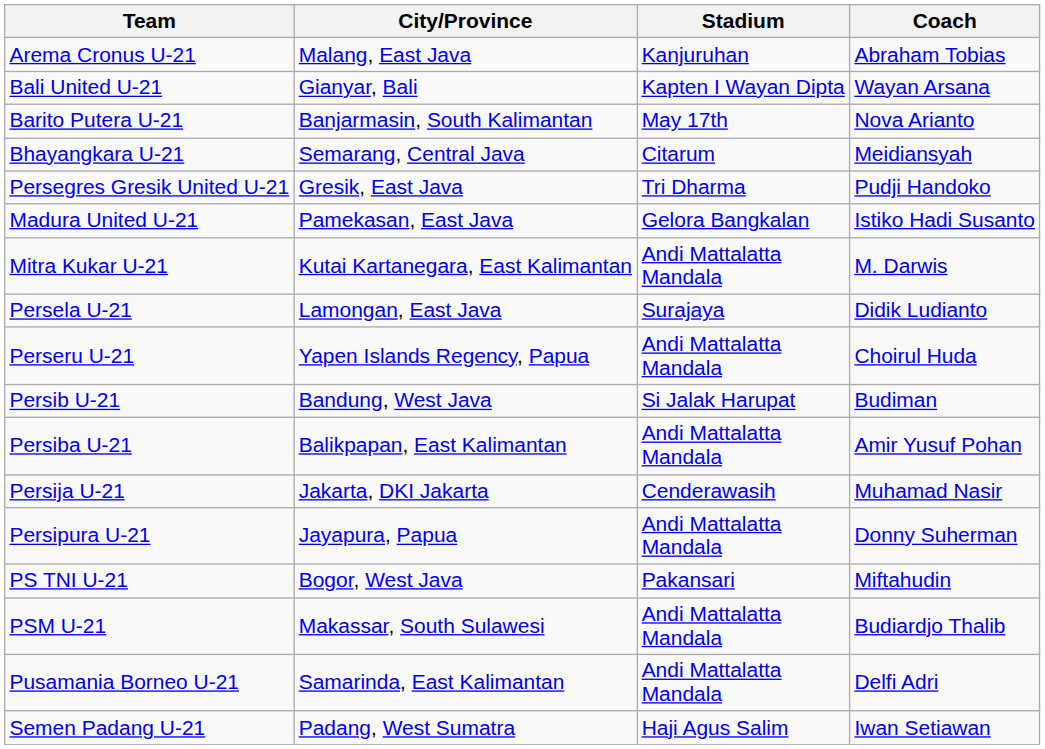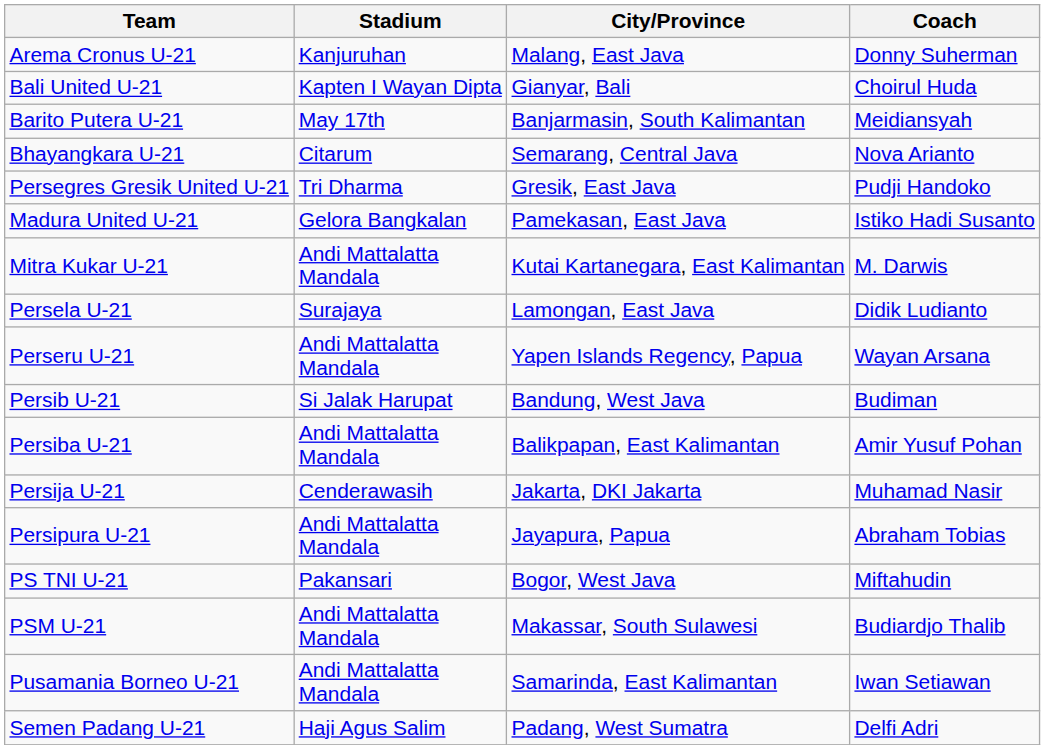 <table class="wikitable sortable" style="text-align: left;">
 <tr>
 <th>Team</th>
+<th>Stadium</th>
 <th>City/Province</th>
-<th>Stadium</th>
 <th>Coach</th>
 </tr>
 <tr>
 <td><a href='#'>Arema Cronus U-21</a></td>
+<td><a href='#'>Kanjuruhan</a></td>
 <td><a href='#'>Malang</a>, <a href='#'>East Java</a></td>
-<td><a href='#'>Kanjuruhan</a></td>
-<td> <a href='#'>Abraham Tobias</a></td>
+<td> <a href='#'>Donny Suherman</a></td>
 </tr>
 <tr>
 <td><a href='#'>Bali United U-21</a></td>
+<td><a href='#'>Kapten I Wayan Dipta</a></td>
 <td><a href='#'>Gianyar</a>, <a href='#'>Bali</a></td>
-<td><a href='#'>Kapten I Wayan Dipta</a></td>
-<td> <a href='#'>Wayan Arsana</a></td>
+<td> <a href='#'>Choirul Huda</a></td>
 </tr>
 <tr>
 <td><a href='#'>Barito Putera U-21</a></td>
+<td><a href='#'>May 17th</a></td>
 <td><a href='#'>Banjarmasin</a>, <a href='#'>South Kalimantan</a></td>
-<td><a href='#'>May 17th</a></td>
+<td> <a href='#'>Meidiansyah</a></td>
+</tr>
+<tr>
+<td><a href='#'>Bhayangkara U-21</a></td>
+<td><a href='#'>Citarum</a></td>
+<td><a href='#'>Semarang</a>, <a href='#'>Central Java</a></td>
 <td> <a href='#'>Nova Arianto</a></td>
 </tr>
 <tr>
-<td><a href='#'>Bhayangkara U-21</a></td>
-<td><a href='#'>Semarang</a>, <a href='#'>Central Java</a></td>
-<td><a href='#'>Citarum</a></td>
-<td> <a href='#'>Meidiansyah</a></td>
-</tr>
-<tr>
 <td><a href='#'>Persegres Gresik United U-21</a></td>
+<td><a href='#'>Tri Dharma</a></td>
 <td><a href='#'>Gresik</a>, <a href='#'>East Java</a></td>
-<td><a href='#'>Tri Dharma</a></td>
 <td> <a href='#'>Pudji Handoko</a></td>
 </tr>
 <tr>
 <td><a href='#'>Madura United U-21</a></td>
+<td><a href='#'>Gelora Bangkalan</a></td>
 <td><a href='#'>Pamekasan</a>, <a href='#'>East Java</a></td>
-<td><a href='#'>Gelora Bangkalan</a></td>
 <td> <a href='#'>Istiko Hadi Susanto</a></td>
 </tr>
 <tr>
 <td><a href='#'>Mitra Kukar U-21</a></td>
+<td><a href='#'>Andi Mattalatta</a><br><a href='#'>Mandala</a></td>
 <td><a href='#'>Kutai Kartanegara</a>, <a href='#'>East Kalimantan</a></td>
-<td><a href='#'>Andi Mattalatta</a><br><a href='#'>Mandala</a></td>
 <td> <a href='#'>M. Darwis</a></td>
 </tr>
 <tr>
 <td><a href='#'>Persela U-21</a></td>
+<td><a href='#'>Surajaya</a></td>
 <td><a href='#'>Lamongan</a>, <a href='#'>East Java</a></td>
-<td><a href='#'>Surajaya</a></td>
 <td> <a href='#'>Didik Ludianto</a></td>
 </tr>
 <tr>
 <td><a href='#'>Perseru U-21</a></td>
+<td><a href='#'>Andi Mattalatta</a><br><a href='#'>Mandala</a></td>
 <td><a href='#'>Yapen Islands Regency</a>, <a href='#'>Papua</a></td>
-<td><a href='#'>Andi Mattalatta</a><br><a href='#'>Mandala</a></td>
-<td> <a href='#'>Choirul Huda</a></td>
+<td> <a href='#'>Wayan Arsana</a></td>
 </tr>
 <tr>
 <td><a href='#'>Persib U-21</a></td>
+<td><a href='#'>Si Jalak Harupat</a></td>
 <td><a href='#'>Bandung</a>, <a href='#'>West Java</a></td>
-<td><a href='#'>Si Jalak Harupat</a></td>
 <td> <a href='#'>Budiman</a></td>
 </tr>
 <tr>
 <td><a href='#'>Persiba U-21</a></td>
+<td><a href='#'>Andi Mattalatta</a><br><a href='#'>Mandala</a></td>
 <td><a href='#'>Balikpapan</a>, <a href='#'>East Kalimantan</a></td>
-<td><a href='#'>Andi Mattalatta</a><br><a href='#'>Mandala</a></td>
 <td> <a href='#'>Amir Yusuf Pohan</a></td>
 </tr>
 <tr>
 <td><a href='#'>Persija U-21</a></td>
+<td><a href='#'>Cenderawasih</a></td>
 <td><a href='#'>Jakarta</a>, <a href='#'>DKI Jakarta</a></td>
-<td><a href='#'>Cenderawasih</a></td>
 <td> <a href='#'>Muhamad Nasir</a></td>
 </tr>
 <tr>
 <td><a href='#'>Persipura U-21</a></td>
+<td><a href='#'>Andi Mattalatta</a><br><a href='#'>Mandala</a></td>
 <td><a href='#'>Jayapura</a>, <a href='#'>Papua</a></td>
-<td><a href='#'>Andi Mattalatta</a><br><a href='#'>Mandala</a></td>
-<td> <a href='#'>Donny Suherman</a></td>
+<td> <a href='#'>Abraham Tobias</a></td>
 </tr>
 <tr>
 <td><a href='#'>PS TNI U-21</a></td>
+<td><a href='#'>Pakansari</a></td>
 <td><a href='#'>Bogor</a>, <a href='#'>West Java</a></td>
-<td><a href='#'>Pakansari</a></td>
 <td> <a href='#'>Miftahudin</a></td>
 </tr>
 <tr>
 <td><a href='#'>PSM U-21</a></td>
+<td><a href='#'>Andi Mattalatta</a><br><a href='#'>Mandala</a></td>
 <td><a href='#'>Makassar</a>, <a href='#'>South Sulawesi</a></td>
-<td><a href='#'>Andi Mattalatta</a><br><a href='#'>Mandala</a></td>
 <td> <a href='#'>Budiardjo Thalib</a></td>
 </tr>
 <tr>
 <td><a href='#'>Pusamania Borneo U-21</a></td>
+<td><a href='#'>Andi Mattalatta</a><br><a href='#'>Mandala</a></td>
 <td><a href='#'>Samarinda</a>, <a href='#'>East Kalimantan</a></td>
-<td><a href='#'>Andi Mattalatta</a><br><a href='#'>Mandala</a></td>
-<td> <a href='#'>Delfi Adri</a></td>
+<td> <a href='#'>Iwan Setiawan</a></td>
 </tr>
 <tr>
 <td><a href='#'>Semen Padang U-21</a></td>
+<td><a href='#'>Haji Agus Salim</a></td>
 <td><a href='#'>Padang</a>, <a href='#'>West Sumatra</a></td>
-<td><a href='#'>Haji Agus Salim</a></td>
-<td> <a href='#'>Iwan Setiawan</a></td>
+<td> <a href='#'>Delfi Adri</a></td>
 </tr>
 </table>
